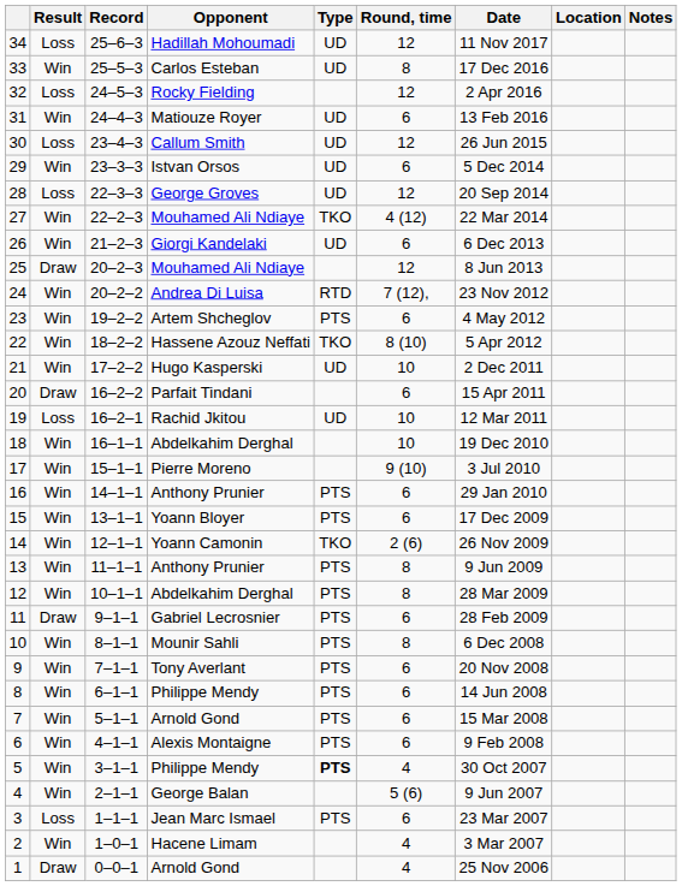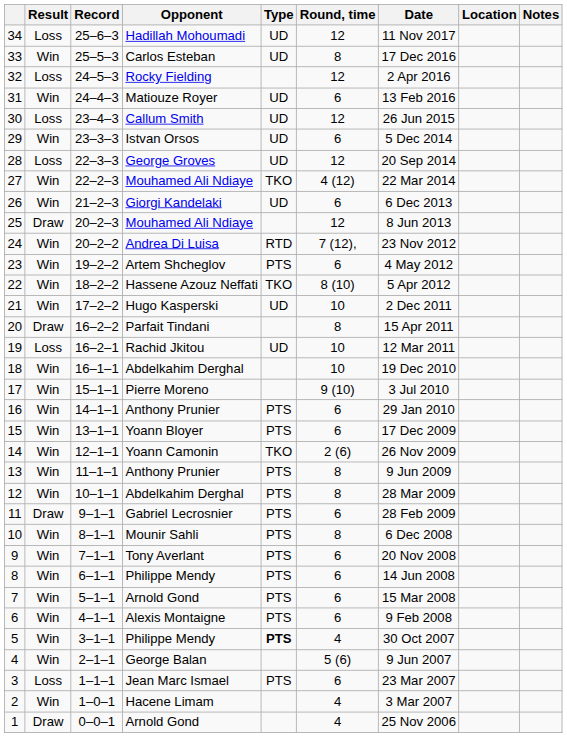 <table class="wikitable" style="text-align:center">
 <tr>
 <th></th>
 <th>Result</th>
 <th>Record</th>
 <th>Opponent</th>
 <th>Type</th>
 <th>Round, time</th>
 <th>Date</th>
 <th>Location</th>
 <th>Notes</th>
 </tr>
 <tr>
 <td>34</td>
 <td>Loss</td>
 <td>25–6–3</td>
 <td style="text-align:left;"><a href='#'>Hadillah Mohoumadi</a></td>
 <td>UD</td>
 <td>12</td>
 <td>11 Nov 2017</td>
 <td style="text-align:left;"></td>
 <td style="text-align:left;"></td>
 </tr>
 <tr>
 <td>33</td>
 <td>Win</td>
 <td>25–5–3</td>
 <td style="text-align:left;">Carlos Esteban</td>
 <td>UD</td>
 <td>8</td>
 <td>17 Dec 2016</td>
 <td style="text-align:left;"></td>
 <td></td>
 </tr>
 <tr>
 <td>32</td>
 <td>Loss</td>
 <td>24–5–3</td>
 <td style="text-align:left;"><a href='#'>Rocky Fielding</a></td>
 <td></td>
 <td>12</td>
 <td>2 Apr 2016</td>
 <td style="text-align:left;"></td>
 <td style="text-align:left;"></td>
 </tr>
 <tr>
 <td>31</td>
 <td>Win</td>
 <td>24–4–3</td>
 <td style="text-align:left;">Matiouze Royer</td>
 <td>UD</td>
 <td>6</td>
 <td>13 Feb 2016</td>
 <td style="text-align:left;"></td>
 <td></td>
 </tr>
 <tr>
 <td>30</td>
 <td>Loss</td>
 <td>23–4–3</td>
 <td style="text-align:left;"><a href='#'>Callum Smith</a></td>
 <td>UD</td>
 <td>12</td>
 <td>26 Jun 2015</td>
 <td style="text-align:left;"></td>
 <td style="text-align:left;"></td>
 </tr>
 <tr>
 <td>29</td>
 <td>Win</td>
 <td>23–3–3</td>
 <td style="text-align:left;">Istvan Orsos</td>
 <td>UD</td>
 <td>6</td>
 <td>5 Dec 2014</td>
 <td style="text-align:left;"></td>
 <td></td>
 </tr>
 <tr>
 <td>28</td>
 <td>Loss</td>
 <td>22–3–3</td>
 <td style="text-align:left;"><a href='#'>George Groves</a></td>
 <td>UD</td>
 <td>12</td>
 <td>20 Sep 2014</td>
 <td style="text-align:left;"></td>
 <td style="text-align:left;"></td>
 </tr>
 <tr>
 <td>27</td>
 <td>Win</td>
 <td>22–2–3</td>
 <td style="text-align:left;"><a href='#'>Mouhamed Ali Ndiaye</a></td>
 <td>TKO</td>
 <td>4 (12)</td>
 <td>22 Mar 2014</td>
 <td style="text-align:left;"></td>
 <td style="text-align:left;"></td>
 </tr>
 <tr>
 <td>26</td>
 <td>Win</td>
 <td>21–2–3</td>
 <td style="text-align:left;"><a href='#'>Giorgi Kandelaki</a></td>
 <td>UD</td>
 <td>6</td>
 <td>6 Dec 2013</td>
 <td style="text-align:left;"></td>
 <td></td>
 </tr>
 <tr>
 <td>25</td>
 <td>Draw</td>
 <td>20–2–3</td>
 <td style="text-align:left;"><a href='#'>Mouhamed Ali Ndiaye</a></td>
 <td></td>
 <td>12</td>
 <td>8 Jun 2013</td>
 <td style="text-align:left;"></td>
 <td style="text-align:left;"></td>
 </tr>
 <tr>
 <td>24</td>
 <td>Win</td>
 <td>20–2–2</td>
 <td style="text-align:left;"><a href='#'>Andrea Di Luisa</a></td>
 <td>RTD</td>
 <td>7 (12), </td>
 <td>23 Nov 2012</td>
 <td style="text-align:left;"></td>
 <td style="text-align:left;"></td>
 </tr>
 <tr>
 <td>23</td>
 <td>Win</td>
 <td>19–2–2</td>
 <td style="text-align:left;">Artem Shcheglov</td>
 <td>PTS</td>
 <td>6</td>
 <td>4 May 2012</td>
 <td style="text-align:left;"></td>
 <td></td>
 </tr>
 <tr>
 <td>22</td>
 <td>Win</td>
 <td>18–2–2</td>
 <td style="text-align:left;">Hassene Azouz Neffati</td>
 <td>TKO</td>
 <td>8 (10)</td>
 <td>5 Apr 2012</td>
 <td style="text-align:left;"></td>
 <td style="text-align:left;"></td>
 </tr>
 <tr>
 <td>21</td>
 <td>Win</td>
 <td>17–2–2</td>
 <td style="text-align:left;">Hugo Kasperski</td>
 <td>UD</td>
 <td>10</td>
 <td>2 Dec 2011</td>
 <td style="text-align:left;"></td>
 <td style="text-align:left;"></td>
 </tr>
 <tr>
 <td>20</td>
 <td>Draw</td>
 <td>16–2–2</td>
 <td style="text-align:left;">Parfait Tindani</td>
 <td></td>
-<td>6</td>
+<td>8</td>
 <td>15 Apr 2011</td>
 <td style="text-align:left;"></td>
 <td></td>
 </tr>
 <tr>
 <td>19</td>
 <td>Loss</td>
 <td>16–2–1</td>
 <td style="text-align:left;">Rachid Jkitou</td>
 <td>UD</td>
 <td>10</td>
 <td>12 Mar 2011</td>
 <td style="text-align:left;"></td>
 <td style="text-align:left;"></td>
 </tr>
 <tr>
 <td>18</td>
 <td>Win</td>
 <td>16–1–1</td>
 <td style="text-align:left;">Abdelkahim Derghal</td>
 <td></td>
 <td>10</td>
 <td>19 Dec 2010</td>
 <td style="text-align:left;"></td>
 <td style="text-align:left;"></td>
 </tr>
 <tr>
 <td>17</td>
 <td>Win</td>
 <td>15–1–1</td>
 <td style="text-align:left;">Pierre Moreno</td>
 <td></td>
 <td>9 (10)</td>
 <td>3 Jul 2010</td>
 <td style="text-align:left;"></td>
 <td style="text-align:left;"></td>
 </tr>
 <tr>
 <td>16</td>
 <td>Win</td>
 <td>14–1–1</td>
 <td style="text-align:left;">Anthony Prunier</td>
 <td>PTS</td>
 <td>6</td>
 <td>29 Jan 2010</td>
 <td style="text-align:left;"></td>
 <td></td>
 </tr>
 <tr>
 <td>15</td>
 <td>Win</td>
 <td>13–1–1</td>
 <td style="text-align:left;">Yoann Bloyer</td>
 <td>PTS</td>
 <td>6</td>
 <td>17 Dec 2009</td>
 <td style="text-align:left;"></td>
 <td></td>
 </tr>
 <tr>
 <td>14</td>
 <td>Win</td>
 <td>12–1–1</td>
 <td style="text-align:left;">Yoann Camonin</td>
 <td>TKO</td>
 <td>2 (6)</td>
 <td>26 Nov 2009</td>
 <td style="text-align:left;"></td>
 <td></td>
 </tr>
 <tr>
 <td>13</td>
 <td>Win</td>
 <td>11–1–1</td>
 <td style="text-align:left;">Anthony Prunier</td>
 <td>PTS</td>
 <td>8</td>
 <td>9 Jun 2009</td>
 <td style="text-align:left;"></td>
 <td></td>
 </tr>
 <tr>
 <td>12</td>
 <td>Win</td>
 <td>10–1–1</td>
 <td style="text-align:left;">Abdelkahim Derghal</td>
 <td>PTS</td>
 <td>8</td>
 <td>28 Mar 2009</td>
 <td style="text-align:left;"></td>
 <td></td>
 </tr>
 <tr>
 <td>11</td>
 <td>Draw</td>
 <td>9–1–1</td>
 <td style="text-align:left;">Gabriel Lecrosnier</td>
 <td>PTS</td>
 <td>6</td>
 <td>28 Feb 2009</td>
 <td style="text-align:left;"></td>
 <td></td>
 </tr>
 <tr>
 <td>10</td>
 <td>Win</td>
 <td>8–1–1</td>
 <td style="text-align:left;">Mounir Sahli</td>
 <td>PTS</td>
 <td>8</td>
 <td>6 Dec 2008</td>
 <td style="text-align:left;"></td>
 <td></td>
 </tr>
 <tr>
 <td>9</td>
 <td>Win</td>
 <td>7–1–1</td>
 <td style="text-align:left;">Tony Averlant</td>
 <td>PTS</td>
 <td>6</td>
 <td>20 Nov 2008</td>
 <td style="text-align:left;"></td>
 <td></td>
 </tr>
 <tr>
 <td>8</td>
 <td>Win</td>
 <td>6–1–1</td>
 <td style="text-align:left;">Philippe Mendy</td>
 <td>PTS</td>
 <td>6</td>
 <td>14 Jun 2008</td>
 <td style="text-align:left;"></td>
 <td></td>
 </tr>
 <tr>
 <td>7</td>
 <td>Win</td>
 <td>5–1–1</td>
 <td style="text-align:left;">Arnold Gond</td>
 <td>PTS</td>
 <td>6</td>
 <td>15 Mar 2008</td>
 <td style="text-align:left;"></td>
 <td></td>
 </tr>
 <tr>
 <td>6</td>
 <td>Win</td>
 <td>4–1–1</td>
 <td style="text-align:left;">Alexis Montaigne</td>
 <td>PTS</td>
 <td>6</td>
 <td>9 Feb 2008</td>
 <td style="text-align:left;"></td>
 <td></td>
 </tr>
 <tr>
 <td>5</td>
 <td>Win</td>
 <td>3–1–1</td>
 <td style="text-align:left;">Philippe Mendy</td>
 <td><strong>PTS</strong></td>
 <td>4</td>
 <td>30 Oct 2007</td>
 <td style="text-align:left;"></td>
 <td></td>
 </tr>
 <tr>
 <td>4</td>
 <td>Win</td>
 <td>2–1–1</td>
 <td style="text-align:left;">George Balan</td>
 <td></td>
 <td>5 (6)</td>
 <td>9 Jun 2007</td>
 <td style="text-align:left;"></td>
 <td></td>
 </tr>
 <tr>
 <td>3</td>
 <td>Loss</td>
 <td>1–1–1</td>
 <td style="text-align:left;">Jean Marc Ismael</td>
 <td>PTS</td>
 <td>6</td>
 <td>23 Mar 2007</td>
 <td style="text-align:left;"></td>
 <td></td>
 </tr>
 <tr>
 <td>2</td>
 <td>Win</td>
 <td>1–0–1</td>
 <td style="text-align:left;">Hacene Limam</td>
 <td></td>
 <td>4</td>
 <td>3 Mar 2007</td>
 <td style="text-align:left;"></td>
 <td></td>
 </tr>
 <tr>
 <td>1</td>
 <td>Draw</td>
 <td>0–0–1</td>
 <td style="text-align:left;">Arnold Gond</td>
 <td></td>
 <td>4</td>
 <td>25 Nov 2006</td>
 <td style="text-align:left;"></td>
 <td></td>
 </tr>
 </table>
